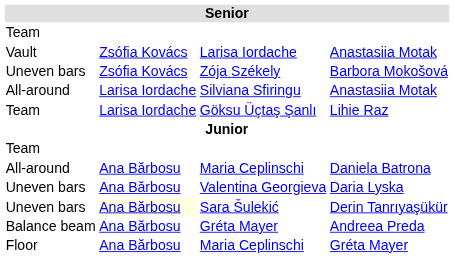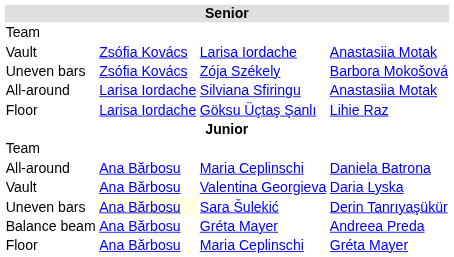 <table>
 <tr bgcolor="DFDFDF">
 <th colspan="4">Senior</th>
 </tr>
 <tr>
 <td>Team<br></td>
 <td><br></td>
 <td><br></td>
 <td><br></td>
 </tr>
 <tr>
 <td>Vault<br></td>
 <td> <a href='#'>Zsófia Kovács</a></td>
 <td> <a href='#'>Larisa Iordache</a></td>
 <td> <a href='#'>Anastasiia Motak</a></td>
 </tr>
 <tr>
 <td>Uneven bars<br></td>
 <td> <a href='#'>Zsófia Kovács</a></td>
 <td> <a href='#'>Zója Székely</a></td>
 <td> <a href='#'>Barbora Mokošová</a></td>
 </tr>
 <tr>
 <td>All-around<br></td>
 <td> <a href='#'>Larisa Iordache</a></td>
 <td> <a href='#'>Silviana Sfiringu</a></td>
 <td> <a href='#'>Anastasiia Motak</a></td>
 </tr>
 <tr>
-<td>Team<br></td>
+<td>Floor<br></td>
 <td> <a href='#'>Larisa Iordache</a></td>
 <td> <a href='#'>Göksu Üçtaş Şanlı</a></td>
 <td> <a href='#'>Lihie Raz</a></td>
 </tr>
 <tr>
 <th colspan="4">Junior</th>
 </tr>
 <tr>
 <td>Team<br></td>
 <td><br></td>
 <td><br></td>
 <td><br></td>
 </tr>
 <tr>
 <td>All-around<br></td>
 <td> <a href='#'>Ana Bărbosu</a></td>
 <td> <a href='#'>Maria Ceplinschi</a></td>
 <td> <a href='#'>Daniela Batrona</a></td>
 </tr>
 <tr>
-<td>Uneven bars<br></td>
+<td>Vault<br></td>
 <td> <a href='#'>Ana Bărbosu</a></td>
 <td> <a href='#'>Valentina Georgieva</a></td>
 <td> <a href='#'>Daria Lyska</a></td>
 </tr>
 <tr>
 <td>Uneven bars<br></td>
 <td style="background: lightyellow;"> <a href='#'>Ana Bărbosu</a></td>
 <td> <a href='#'>Sara Šulekić</a></td>
 <td> <a href='#'>Derin Tanrıyaşükür</a></td>
 </tr>
 <tr>
 <td>Balance beam<br></td>
 <td> <a href='#'>Ana Bărbosu</a></td>
 <td> <a href='#'>Gréta Mayer</a></td>
 <td> <a href='#'>Andreea Preda</a></td>
 </tr>
 <tr>
 <td>Floor<br></td>
 <td> <a href='#'>Ana Bărbosu</a></td>
 <td> <a href='#'>Maria Ceplinschi</a></td>
 <td> <a href='#'>Gréta Mayer</a></td>
 </tr>
 </table>
